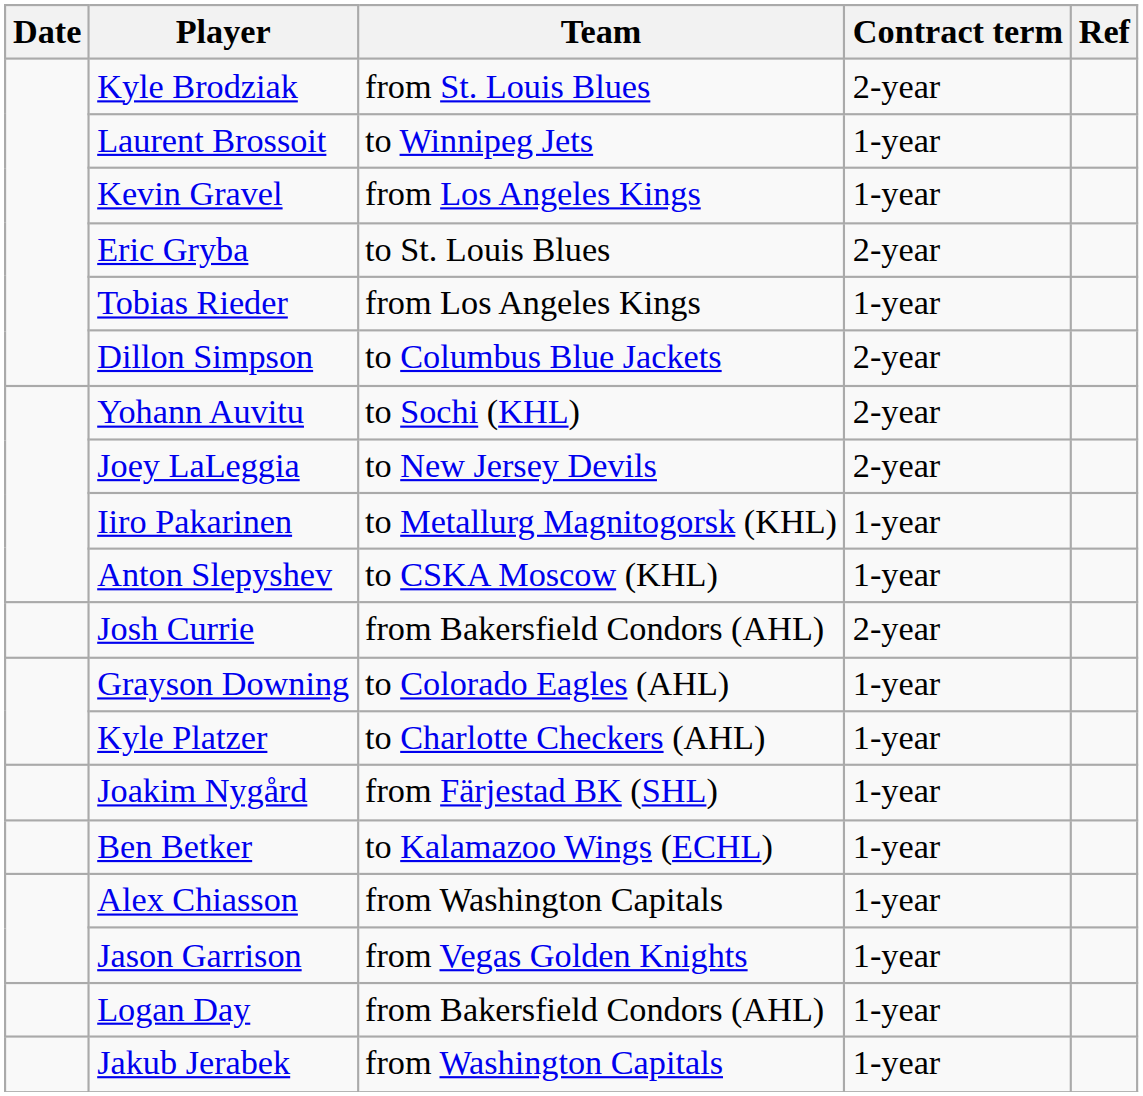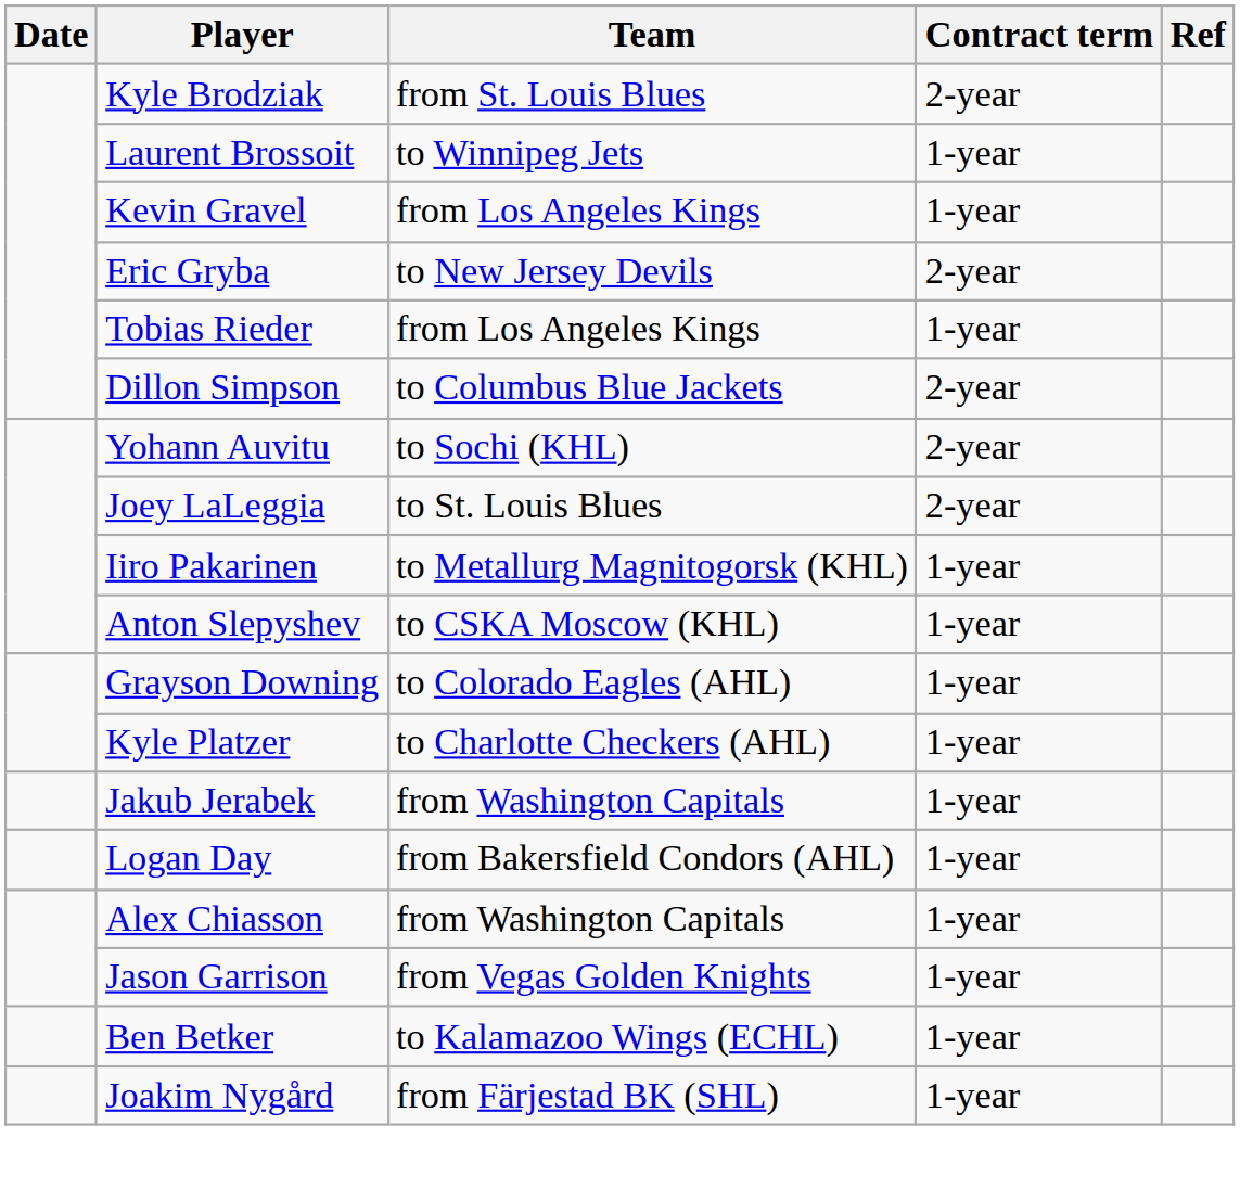 <table class="wikitable">
 <tr>
 <th>Date</th>
 <th>Player</th>
 <th>Team</th>
 <th>Contract term</th>
 <th>Ref</th>
 </tr>
 <tr>
 <td rowspan=6></td>
 <td><a href='#'>Kyle Brodziak</a></td>
 <td>from <a href='#'>St. Louis Blues</a></td>
 <td>2-year</td>
 <td></td>
 </tr>
 <tr>
 <td><a href='#'>Laurent Brossoit</a></td>
 <td>to <a href='#'>Winnipeg Jets</a></td>
 <td>1-year</td>
 <td></td>
 </tr>
 <tr>
 <td><a href='#'>Kevin Gravel</a></td>
 <td>from <a href='#'>Los Angeles Kings</a></td>
 <td>1-year</td>
 <td></td>
 </tr>
 <tr>
 <td><a href='#'>Eric Gryba</a></td>
-<td>to St. Louis Blues</td>
+<td>to <a href='#'>New Jersey Devils</a></td>
 <td>2-year</td>
 <td></td>
 </tr>
 <tr>
 <td><a href='#'>Tobias Rieder</a></td>
 <td>from Los Angeles Kings</td>
 <td>1-year</td>
 <td></td>
 </tr>
 <tr>
 <td><a href='#'>Dillon Simpson</a></td>
 <td>to <a href='#'>Columbus Blue Jackets</a></td>
 <td>2-year</td>
 <td></td>
 </tr>
 <tr>
 <td rowspan=4></td>
 <td><a href='#'>Yohann Auvitu</a></td>
 <td>to <a href='#'>Sochi</a> (<a href='#'>KHL</a>)</td>
 <td>2-year</td>
 <td></td>
 </tr>
 <tr>
 <td><a href='#'>Joey LaLeggia</a></td>
-<td>to <a href='#'>New Jersey Devils</a></td>
+<td>to St. Louis Blues</td>
 <td>2-year</td>
 <td></td>
 </tr>
 <tr>
 <td><a href='#'>Iiro Pakarinen</a></td>
 <td>to <a href='#'>Metallurg Magnitogorsk</a> (KHL)</td>
 <td>1-year</td>
 <td></td>
 </tr>
 <tr>
 <td><a href='#'>Anton Slepyshev</a></td>
 <td>to <a href='#'>CSKA Moscow</a> (KHL)</td>
 <td>1-year</td>
-<td></td>
-</tr>
-<tr>
-<td></td>
-<td><a href='#'>Josh Currie</a></td>
-<td>from Bakersfield Condors (AHL)</td>
-<td>2-year</td>
 <td></td>
 </tr>
 <tr>
 <td rowspan=2></td>
 <td><a href='#'>Grayson Downing</a></td>
 <td>to <a href='#'>Colorado Eagles</a> (AHL)</td>
 <td>1-year</td>
 <td></td>
 </tr>
 <tr>
 <td><a href='#'>Kyle Platzer</a></td>
 <td>to <a href='#'>Charlotte Checkers</a> (AHL)</td>
 <td>1-year</td>
 <td></td>
 </tr>
 <tr>
 <td></td>
-<td><a href='#'>Joakim Nygård</a></td>
-<td>from <a href='#'>Färjestad BK</a> (<a href='#'>SHL</a>)</td>
+<td><a href='#'>Jakub Jerabek</a></td>
+<td>from <a href='#'>Washington Capitals</a></td>
 <td>1-year</td>
 <td></td>
 </tr>
 <tr>
 <td></td>
-<td><a href='#'>Ben Betker</a></td>
-<td>to <a href='#'>Kalamazoo Wings</a> (<a href='#'>ECHL</a>)</td>
+<td><a href='#'>Logan Day</a></td>
+<td>from Bakersfield Condors (AHL)</td>
 <td>1-year</td>
 <td></td>
 </tr>
 <tr>
 <td rowspan=2></td>
 <td><a href='#'>Alex Chiasson</a></td>
 <td>from Washington Capitals</td>
 <td>1-year</td>
 <td></td>
 </tr>
 <tr>
 <td><a href='#'>Jason Garrison</a></td>
 <td>from <a href='#'>Vegas Golden Knights</a></td>
 <td>1-year</td>
 <td></td>
 </tr>
 <tr>
 <td></td>
-<td><a href='#'>Logan Day</a></td>
-<td>from Bakersfield Condors (AHL)</td>
+<td><a href='#'>Ben Betker</a></td>
+<td>to <a href='#'>Kalamazoo Wings</a> (<a href='#'>ECHL</a>)</td>
 <td>1-year</td>
 <td></td>
 </tr>
 <tr>
 <td></td>
-<td><a href='#'>Jakub Jerabek</a></td>
-<td>from <a href='#'>Washington Capitals</a></td>
+<td><a href='#'>Joakim Nygård</a></td>
+<td>from <a href='#'>Färjestad BK</a> (<a href='#'>SHL</a>)</td>
 <td>1-year</td>
 <td></td>
 </tr>
 </table>
